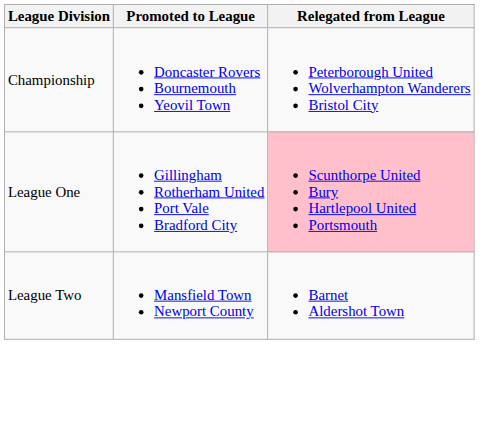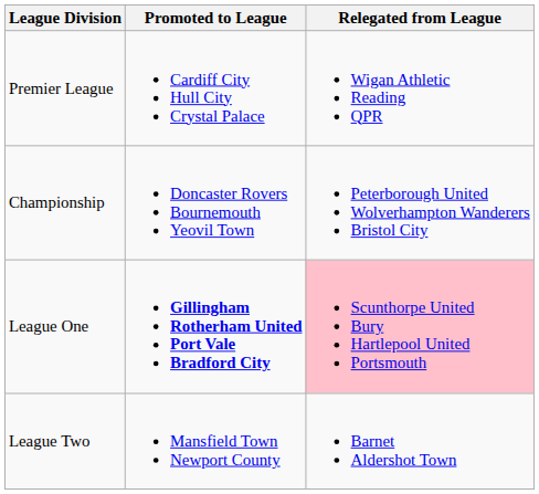 <table class="wikitable">
 <tr>
 <th>League Division</th>
 <th>Promoted to League </th>
 <th>Relegated from League </th>
+</tr>
+<tr>
+<td>Premier League</td>
+<td><br><ul><li><a href='#'>Cardiff City</a> </li><li><a href='#'>Hull City</a> </li><li><a href='#'>Crystal Palace</a> </li></ul></td>
+<td><br><ul><li><a href='#'>Wigan Athletic</a> </li><li><a href='#'>Reading</a> </li><li><a href='#'>QPR</a> </li></ul></td>
 </tr>
 <tr>
 <td>Championship</td>
 <td><br><ul><li><a href='#'>Doncaster Rovers</a> </li><li><a href='#'>Bournemouth</a> </li><li><a href='#'>Yeovil Town</a> </li></ul></td>
 <td><br><ul><li><a href='#'>Peterborough United</a> </li><li><a href='#'>Wolverhampton Wanderers</a> </li><li><a href='#'>Bristol City</a> </li></ul></td>
 </tr>
 <tr>
 <td>League One</td>
-<td><br><ul><li><a href='#'>Gillingham</a> </li><li><a href='#'>Rotherham United</a> </li><li><a href='#'>Port Vale</a> </li><li><a href='#'>Bradford City</a> </li></ul></td>
+<td><strong><br><ul><li><a href='#'>Gillingham</a> </li><li><a href='#'>Rotherham United</a> </li><li><a href='#'>Port Vale</a> </li><li><a href='#'>Bradford City</a> </li></ul></strong></td>
 <td style="background: pink;"><br><ul><li><a href='#'>Scunthorpe United</a> </li><li><a href='#'>Bury</a> </li><li><a href='#'>Hartlepool United</a> </li><li><a href='#'>Portsmouth</a> </li></ul></td>
 </tr>
 <tr>
 <td>League Two</td>
 <td><br><ul><li><a href='#'>Mansfield Town</a> </li><li><a href='#'>Newport County</a> </li></ul></td>
 <td><br><ul><li><a href='#'>Barnet</a> </li><li><a href='#'>Aldershot Town</a> </li></ul></td>
 </tr>
 </table>
